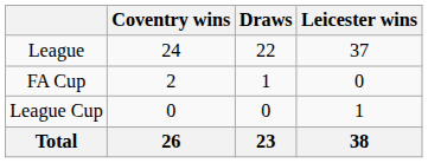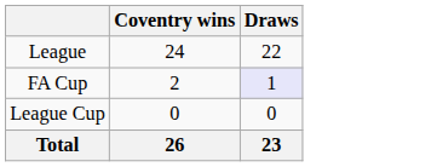 <table class="wikitable" style="text-align: center;">
 <tr>
 <th></th>
 <th>Coventry wins</th>
 <th>Draws</th>
-<th>Leicester wins</th>
 </tr>
 <tr>
 <td>League</td>
 <td>24</td>
 <td>22</td>
-<td>37</td>
 </tr>
 <tr>
 <td>FA Cup</td>
 <td>2</td>
-<td>1</td>
-<td>0</td>
+<td style="background: lavender;">1</td>
 </tr>
 <tr>
 <td>League Cup</td>
 <td>0</td>
 <td>0</td>
-<td>1</td>
 </tr>
 <tr>
 <th>Total</th>
 <th>26</th>
 <th>23</th>
-<th>38</th>
 </tr>
 </table>
